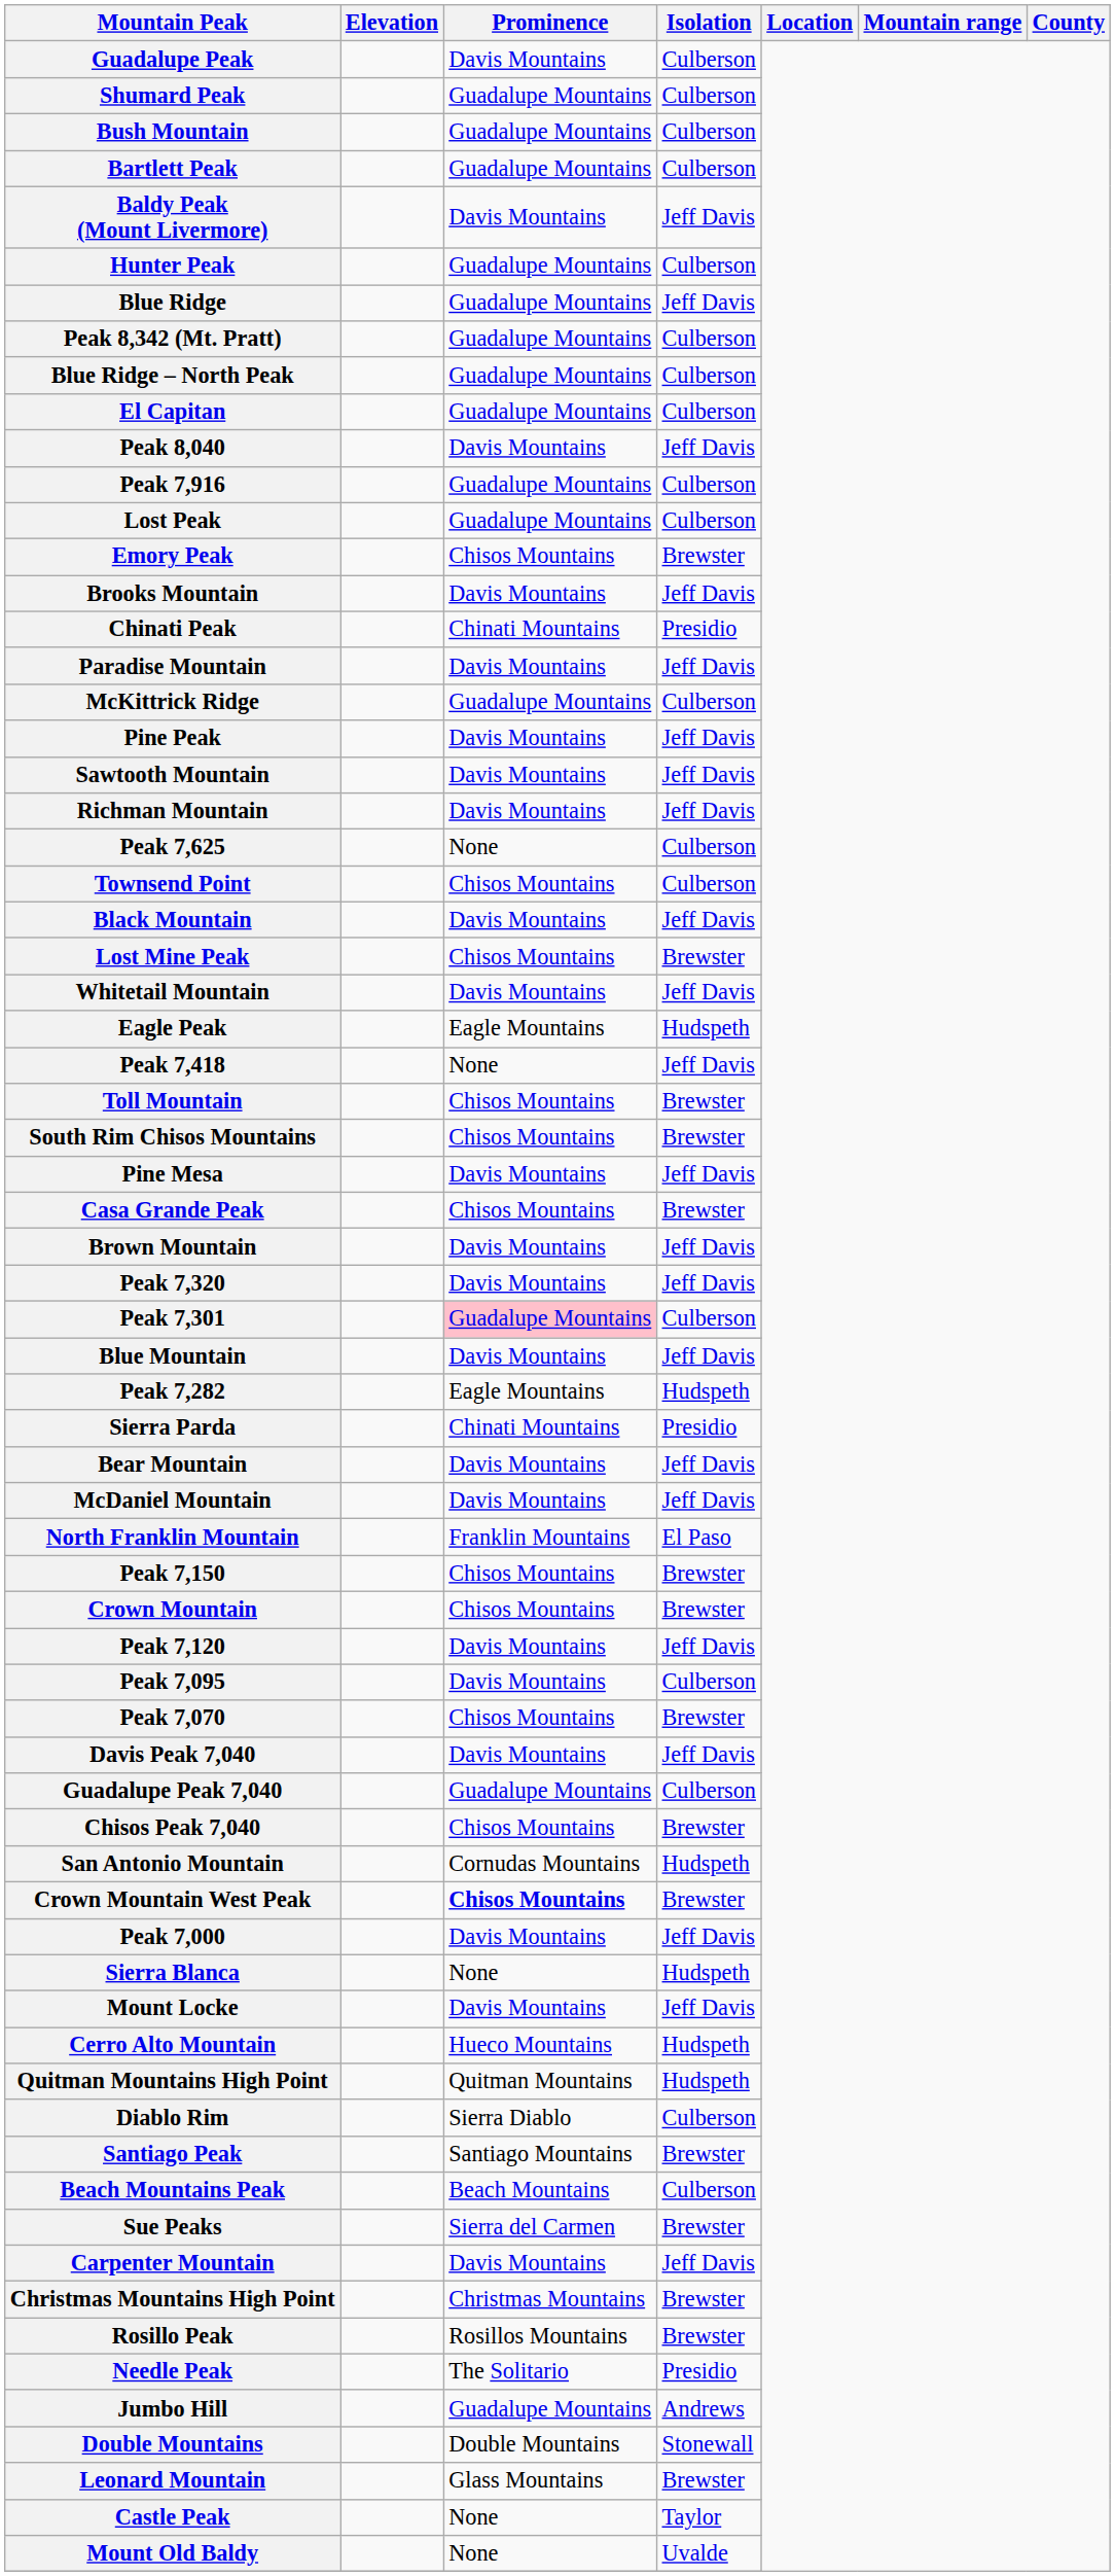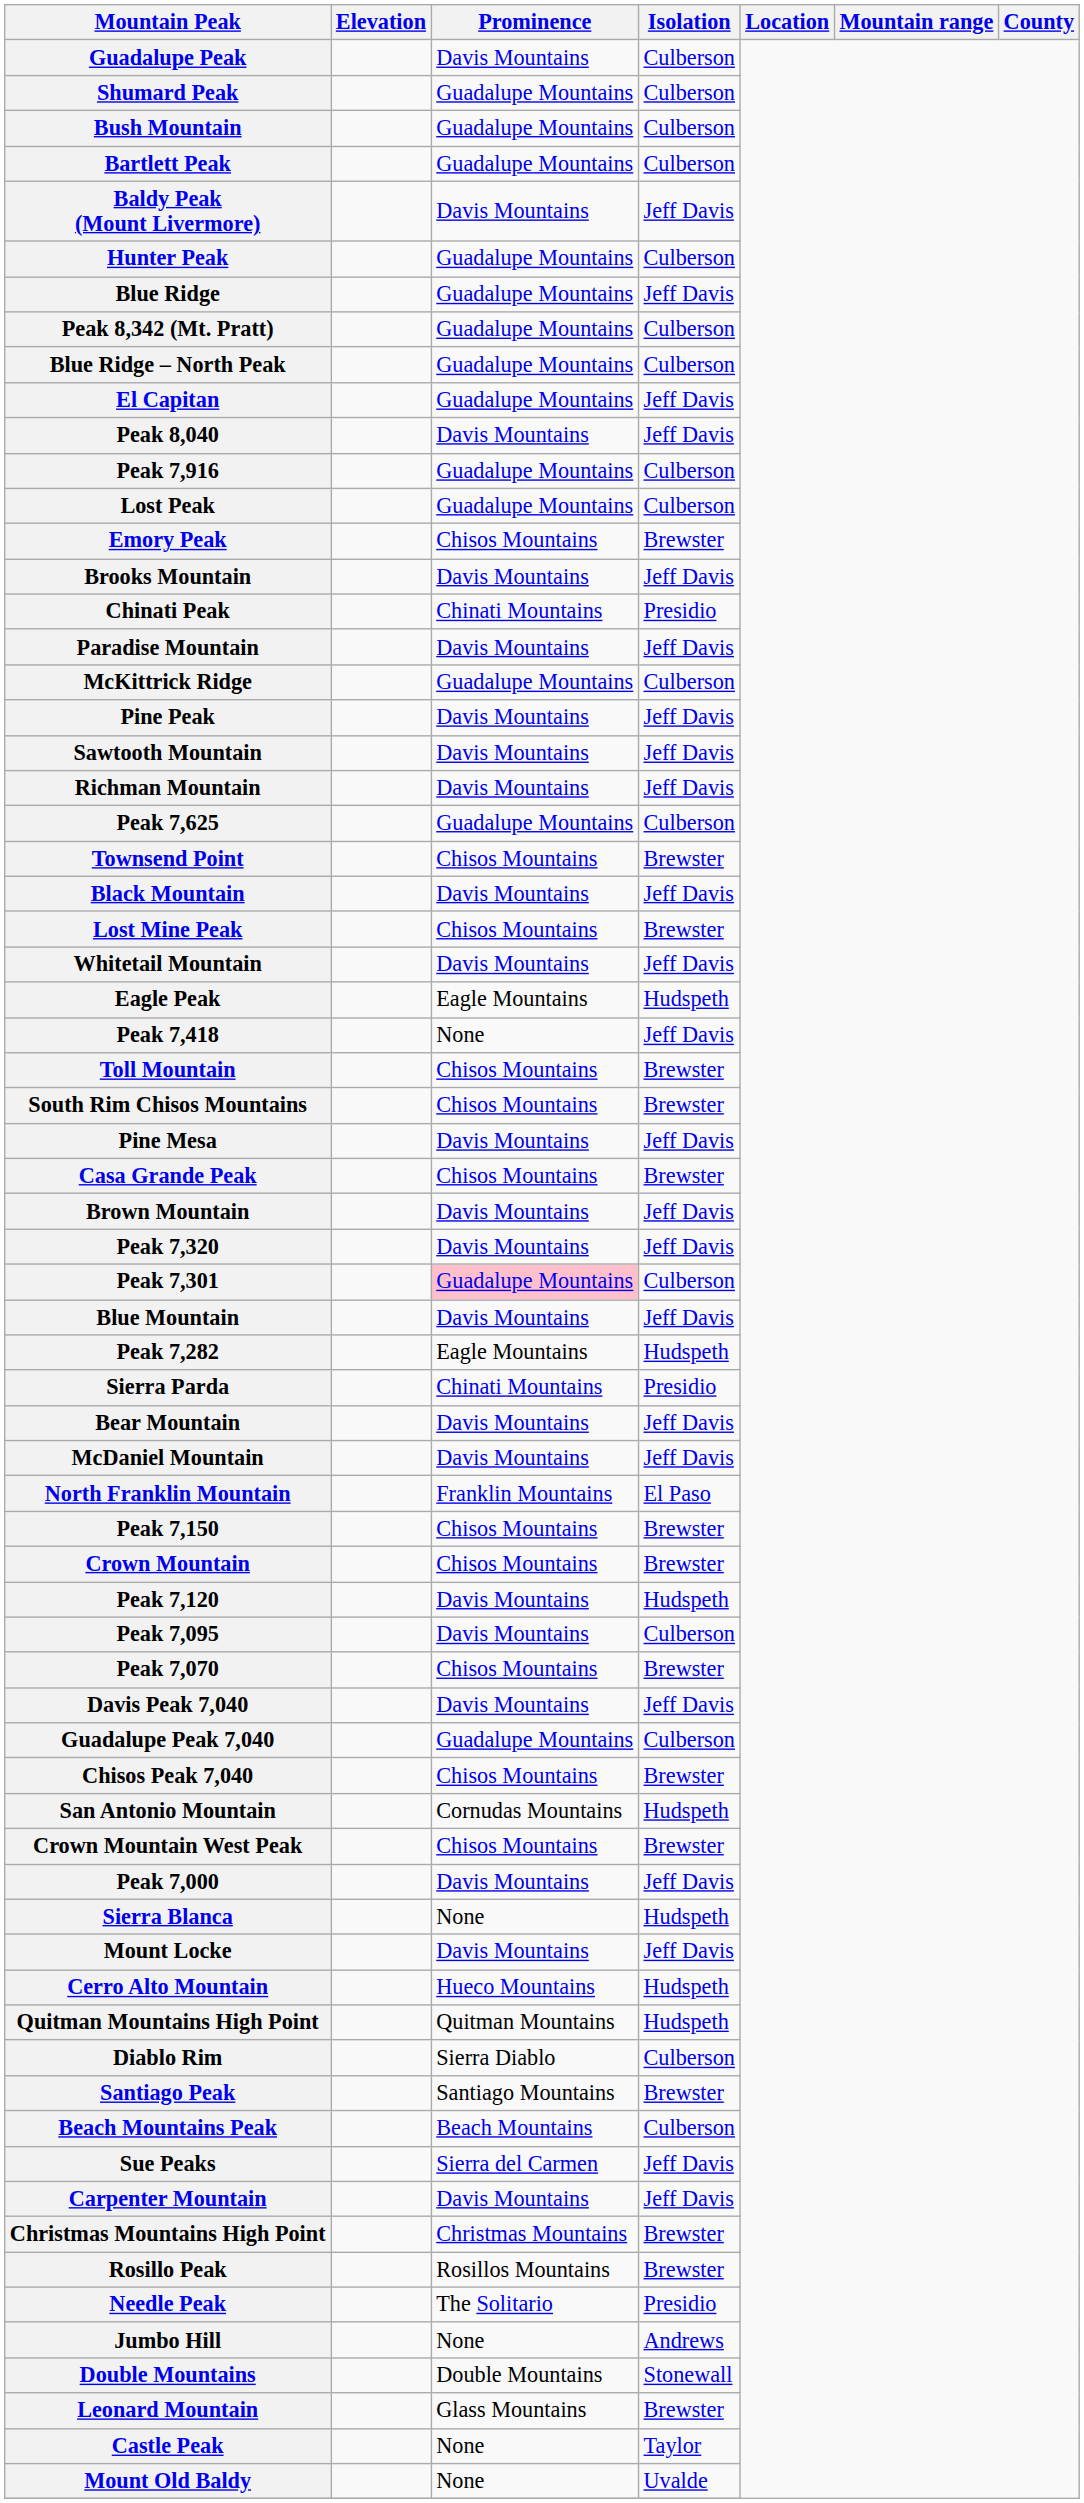 <table class="wikitable sortable">
 <tr>
 <th scope="col"><a href='#'>Mountain Peak</a></th>
 <th scope="col"><a href='#'>Elevation</a></th>
 <th scope="col"><a href='#'>Prominence</a></th>
 <th scope="col"><a href='#'>Isolation</a></th>
 <th scope="col"><a href='#'>Location</a></th>
 <th scope="col"><a href='#'>Mountain range</a></th>
 <th scope="col"><a href='#'>County</a></th>
 </tr>
 <tr>
 <th scope="row"><a href='#'>Guadalupe Peak</a><br></th>
 <td></td>
 <td><a href='#'>Davis Mountains</a></td>
 <td><a href='#'>Culberson</a></td>
 </tr>
 <tr>
 <th scope="row"><a href='#'>Shumard Peak</a><br></th>
 <td></td>
 <td><a href='#'>Guadalupe Mountains</a></td>
 <td><a href='#'>Culberson</a></td>
 </tr>
 <tr>
 <th scope="row"><a href='#'>Bush Mountain</a><br></th>
 <td></td>
 <td><a href='#'>Guadalupe Mountains</a></td>
 <td><a href='#'>Culberson</a></td>
 </tr>
 <tr>
 <th scope="row"><a href='#'>Bartlett Peak</a><br></th>
 <td></td>
 <td><a href='#'>Guadalupe Mountains</a></td>
 <td><a href='#'>Culberson</a></td>
 </tr>
 <tr>
 <th scope="row"><a href='#'>Baldy Peak<br> (Mount Livermore)</a><br></th>
 <td></td>
 <td><a href='#'>Davis Mountains</a></td>
 <td><a href='#'>Jeff Davis</a></td>
 </tr>
 <tr>
 <th scope="row"><a href='#'>Hunter Peak</a><br></th>
 <td></td>
 <td><a href='#'>Guadalupe Mountains</a></td>
 <td><a href='#'>Culberson</a></td>
 </tr>
 <tr>
 <th scope="row">Blue Ridge<br></th>
 <td></td>
 <td><a href='#'>Guadalupe Mountains</a></td>
 <td><a href='#'>Jeff Davis</a></td>
 </tr>
 <tr>
 <th scope="row">Peak 8,342 (Mt. Pratt)<br></th>
 <td></td>
 <td><a href='#'>Guadalupe Mountains</a></td>
 <td><a href='#'>Culberson</a></td>
 </tr>
 <tr>
 <th scope="row">Blue Ridge – North Peak<br></th>
 <td></td>
 <td><a href='#'>Guadalupe Mountains</a></td>
 <td><a href='#'>Culberson</a></td>
 </tr>
 <tr>
 <th scope="row"><a href='#'>El Capitan</a><br></th>
 <td></td>
 <td><a href='#'>Guadalupe Mountains</a></td>
-<td><a href='#'>Culberson</a></td>
+<td><a href='#'>Jeff Davis</a></td>
 </tr>
 <tr>
 <th scope="row">Peak 8,040<br></th>
 <td></td>
 <td><a href='#'>Davis Mountains</a></td>
 <td><a href='#'>Jeff Davis</a></td>
 </tr>
 <tr>
 <th scope="row">Peak 7,916<br></th>
 <td></td>
 <td><a href='#'>Guadalupe Mountains</a></td>
 <td><a href='#'>Culberson</a></td>
 </tr>
 <tr>
 <th scope="row">Lost Peak<br></th>
 <td></td>
 <td><a href='#'>Guadalupe Mountains</a></td>
 <td><a href='#'>Culberson</a></td>
 </tr>
 <tr>
 <th scope="row"><a href='#'>Emory Peak</a><br></th>
 <td></td>
 <td><a href='#'>Chisos Mountains</a></td>
 <td><a href='#'>Brewster</a></td>
 </tr>
 <tr>
 <th scope="row">Brooks Mountain<br></th>
 <td></td>
 <td><a href='#'>Davis Mountains</a></td>
 <td><a href='#'>Jeff Davis</a></td>
 </tr>
 <tr>
 <th scope="row">Chinati Peak<br></th>
 <td></td>
 <td><a href='#'>Chinati Mountains</a></td>
 <td><a href='#'>Presidio</a></td>
 </tr>
 <tr>
 <th scope="row">Paradise Mountain<br></th>
 <td></td>
 <td><a href='#'>Davis Mountains</a></td>
 <td><a href='#'>Jeff Davis</a></td>
 </tr>
 <tr>
 <th scope="row">McKittrick Ridge<br></th>
 <td></td>
 <td><a href='#'>Guadalupe Mountains</a></td>
 <td><a href='#'>Culberson</a></td>
 </tr>
 <tr>
 <th scope="row">Pine Peak<br></th>
 <td></td>
 <td><a href='#'>Davis Mountains</a></td>
 <td><a href='#'>Jeff Davis</a></td>
 </tr>
 <tr>
 <th scope="row">Sawtooth Mountain<br></th>
 <td></td>
 <td><a href='#'>Davis Mountains</a></td>
 <td><a href='#'>Jeff Davis</a></td>
 </tr>
 <tr>
 <th scope="row">Richman Mountain<br></th>
 <td></td>
 <td><a href='#'>Davis Mountains</a></td>
 <td><a href='#'>Jeff Davis</a></td>
 </tr>
 <tr>
 <th scope="row">Peak 7,625<br></th>
 <td></td>
-<td>None</td>
+<td><a href='#'>Guadalupe Mountains</a></td>
 <td><a href='#'>Culberson</a></td>
 </tr>
 <tr>
 <th scope="row"><a href='#'>Townsend Point</a><br></th>
 <td></td>
 <td><a href='#'>Chisos Mountains</a></td>
-<td><a href='#'>Culberson</a></td>
+<td><a href='#'>Brewster</a></td>
 </tr>
 <tr>
 <th scope="row"><a href='#'>Black Mountain</a><br></th>
 <td></td>
 <td><a href='#'>Davis Mountains</a></td>
 <td><a href='#'>Jeff Davis</a></td>
 </tr>
 <tr>
 <th scope="row"><a href='#'>Lost Mine Peak</a><br></th>
 <td></td>
 <td><a href='#'>Chisos Mountains</a></td>
 <td><a href='#'>Brewster</a></td>
 </tr>
 <tr>
 <th scope="row">Whitetail Mountain<br></th>
 <td></td>
 <td><a href='#'>Davis Mountains</a></td>
 <td><a href='#'>Jeff Davis</a></td>
 </tr>
 <tr>
 <th scope="row">Eagle Peak<br></th>
 <td></td>
 <td>Eagle Mountains</td>
 <td><a href='#'>Hudspeth</a></td>
 </tr>
 <tr>
 <th scope="row">Peak 7,418<br></th>
 <td></td>
 <td>None</td>
 <td><a href='#'>Jeff Davis</a></td>
 </tr>
 <tr>
 <th scope="row"><a href='#'>Toll Mountain</a><br></th>
 <td></td>
 <td><a href='#'>Chisos Mountains</a></td>
 <td><a href='#'>Brewster</a></td>
 </tr>
 <tr>
 <th scope="row">South Rim Chisos Mountains<br></th>
 <td></td>
 <td><a href='#'>Chisos Mountains</a></td>
 <td><a href='#'>Brewster</a></td>
 </tr>
 <tr>
 <th scope="row">Pine Mesa<br></th>
 <td></td>
 <td><a href='#'>Davis Mountains</a></td>
 <td><a href='#'>Jeff Davis</a></td>
 </tr>
 <tr>
 <th scope="row"><a href='#'>Casa Grande Peak</a><br></th>
 <td></td>
 <td><a href='#'>Chisos Mountains</a></td>
 <td><a href='#'>Brewster</a></td>
 </tr>
 <tr>
 <th scope="row">Brown Mountain<br></th>
 <td></td>
 <td><a href='#'>Davis Mountains</a></td>
 <td><a href='#'>Jeff Davis</a></td>
 </tr>
 <tr>
 <th scope="row">Peak 7,320<br></th>
 <td></td>
 <td><a href='#'>Davis Mountains</a></td>
 <td><a href='#'>Jeff Davis</a></td>
 </tr>
 <tr>
 <th scope="row">Peak 7,301<br></th>
 <td></td>
 <td style="background: pink;"><a href='#'>Guadalupe Mountains</a></td>
 <td><a href='#'>Culberson</a></td>
 </tr>
 <tr>
 <th scope="row">Blue Mountain<br></th>
 <td></td>
 <td><a href='#'>Davis Mountains</a></td>
 <td><a href='#'>Jeff Davis</a></td>
 </tr>
 <tr>
 <th scope="row">Peak 7,282<br></th>
 <td></td>
 <td>Eagle Mountains</td>
 <td><a href='#'>Hudspeth</a></td>
 </tr>
 <tr>
 <th scope="row">Sierra Parda<br></th>
 <td></td>
 <td><a href='#'>Chinati Mountains</a></td>
 <td><a href='#'>Presidio</a></td>
 </tr>
 <tr>
 <th scope="row">Bear Mountain<br></th>
 <td></td>
 <td><a href='#'>Davis Mountains</a></td>
 <td><a href='#'>Jeff Davis</a></td>
 </tr>
 <tr>
 <th scope="row">McDaniel Mountain<br></th>
 <td></td>
 <td><a href='#'>Davis Mountains</a></td>
 <td><a href='#'>Jeff Davis</a></td>
 </tr>
 <tr>
 <th scope="row"><a href='#'>North Franklin Mountain</a><br></th>
 <td></td>
 <td><a href='#'>Franklin Mountains</a></td>
 <td><a href='#'>El Paso</a></td>
 </tr>
 <tr>
 <th scope="row">Peak 7,150<br></th>
 <td></td>
 <td><a href='#'>Chisos Mountains</a></td>
 <td><a href='#'>Brewster</a></td>
 </tr>
 <tr>
 <th scope="row"><a href='#'>Crown Mountain</a><br></th>
 <td></td>
 <td><a href='#'>Chisos Mountains</a></td>
 <td><a href='#'>Brewster</a></td>
 </tr>
 <tr>
 <th scope="row">Peak 7,120<br></th>
 <td></td>
 <td><a href='#'>Davis Mountains</a></td>
-<td><a href='#'>Jeff Davis</a></td>
+<td><a href='#'>Hudspeth</a></td>
 </tr>
 <tr>
 <th scope="row">Peak 7,095<br></th>
 <td></td>
 <td><a href='#'>Davis Mountains</a></td>
 <td><a href='#'>Culberson</a></td>
 </tr>
 <tr>
 <th scope="row">Peak 7,070<br></th>
 <td></td>
 <td><a href='#'>Chisos Mountains</a></td>
 <td><a href='#'>Brewster</a></td>
 </tr>
 <tr>
 <th scope="row">Davis Peak 7,040<br></th>
 <td></td>
 <td><a href='#'>Davis Mountains</a></td>
 <td><a href='#'>Jeff Davis</a></td>
 </tr>
 <tr>
 <th scope="row">Guadalupe Peak 7,040<br></th>
 <td></td>
 <td><a href='#'>Guadalupe Mountains</a></td>
 <td><a href='#'>Culberson</a></td>
 </tr>
 <tr>
 <th scope="row">Chisos Peak 7,040<br></th>
 <td></td>
 <td><a href='#'>Chisos Mountains</a></td>
 <td><a href='#'>Brewster</a></td>
 </tr>
 <tr>
 <th scope="row">San Antonio Mountain<br></th>
 <td></td>
 <td>Cornudas Mountains</td>
 <td><a href='#'>Hudspeth</a></td>
 </tr>
 <tr>
 <th scope="row">Crown Mountain West Peak<br></th>
 <td></td>
-<td><strong><a href='#'>Chisos Mountains</a></strong></td>
+<td><a href='#'>Chisos Mountains</a></td>
 <td><a href='#'>Brewster</a></td>
 </tr>
 <tr>
 <th scope="row">Peak 7,000<br></th>
 <td></td>
 <td><a href='#'>Davis Mountains</a></td>
 <td><a href='#'>Jeff Davis</a></td>
 </tr>
 <tr>
 <th scope="row"><a href='#'>Sierra Blanca</a><br></th>
 <td></td>
 <td>None</td>
 <td><a href='#'>Hudspeth</a></td>
 </tr>
 <tr>
 <th scope="row">Mount Locke<br></th>
 <td></td>
 <td><a href='#'>Davis Mountains</a></td>
 <td><a href='#'>Jeff Davis</a></td>
 </tr>
 <tr>
 <th scope="row"><a href='#'>Cerro Alto Mountain</a><br></th>
 <td></td>
 <td><a href='#'>Hueco Mountains</a></td>
 <td><a href='#'>Hudspeth</a></td>
 </tr>
 <tr>
 <th scope="row">Quitman Mountains High Point<br></th>
 <td></td>
 <td>Quitman Mountains</td>
 <td><a href='#'>Hudspeth</a></td>
 </tr>
 <tr>
 <th scope="row">Diablo Rim<br></th>
 <td></td>
 <td>Sierra Diablo</td>
 <td><a href='#'>Culberson</a></td>
 </tr>
 <tr>
 <th scope="row"><a href='#'>Santiago Peak</a><br></th>
 <td></td>
 <td>Santiago Mountains</td>
 <td><a href='#'>Brewster</a></td>
 </tr>
 <tr>
 <th scope="row"><a href='#'>Beach Mountains Peak</a><br></th>
 <td></td>
 <td><a href='#'>Beach Mountains</a></td>
 <td><a href='#'>Culberson</a></td>
 </tr>
 <tr>
 <th scope="row">Sue Peaks<br></th>
 <td></td>
 <td><a href='#'>Sierra del Carmen</a></td>
-<td><a href='#'>Brewster</a></td>
+<td><a href='#'>Jeff Davis</a></td>
 </tr>
 <tr>
 <th scope="row"><a href='#'>Carpenter Mountain</a><br></th>
 <td></td>
 <td><a href='#'>Davis Mountains</a></td>
 <td><a href='#'>Jeff Davis</a></td>
 </tr>
 <tr>
 <th scope="row">Christmas Mountains High Point<br></th>
 <td></td>
 <td><a href='#'>Christmas Mountains</a></td>
 <td><a href='#'>Brewster</a></td>
 </tr>
 <tr>
 <th scope="row">Rosillo Peak<br></th>
 <td></td>
 <td>Rosillos Mountains</td>
 <td><a href='#'>Brewster</a></td>
 </tr>
 <tr>
 <th scope="row"><a href='#'>Needle Peak</a><br></th>
 <td></td>
 <td>The <a href='#'>Solitario</a></td>
 <td><a href='#'>Presidio</a></td>
 </tr>
 <tr>
 <th scope="row">Jumbo Hill<br></th>
 <td></td>
-<td><a href='#'>Guadalupe Mountains</a></td>
+<td>None</td>
 <td><a href='#'>Andrews</a></td>
 </tr>
 <tr>
 <th scope="row"><a href='#'>Double Mountains</a><br></th>
 <td></td>
 <td>Double Mountains</td>
 <td><a href='#'>Stonewall</a></td>
 </tr>
 <tr>
 <th scope="row"><a href='#'>Leonard Mountain</a><br></th>
 <td></td>
 <td>Glass Mountains</td>
 <td><a href='#'>Brewster</a></td>
 </tr>
 <tr>
 <th scope="row"><a href='#'>Castle Peak</a><br></th>
 <td></td>
 <td>None</td>
 <td><a href='#'>Taylor</a></td>
 </tr>
 <tr>
 <th scope="row"><a href='#'>Mount Old Baldy</a><br></th>
 <td></td>
 <td>None</td>
 <td><a href='#'>Uvalde</a></td>
 </tr>
 <tr>
 </tr>
 </table>
